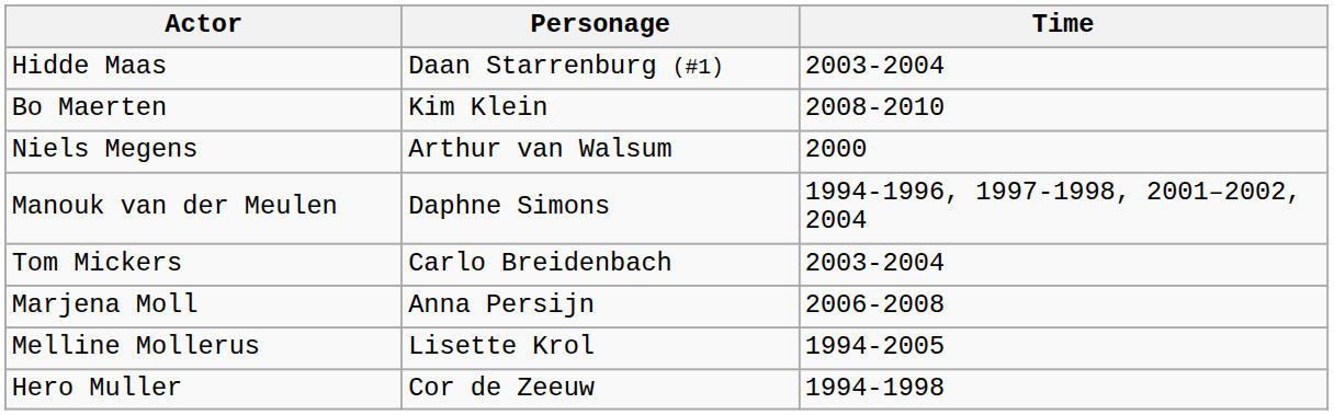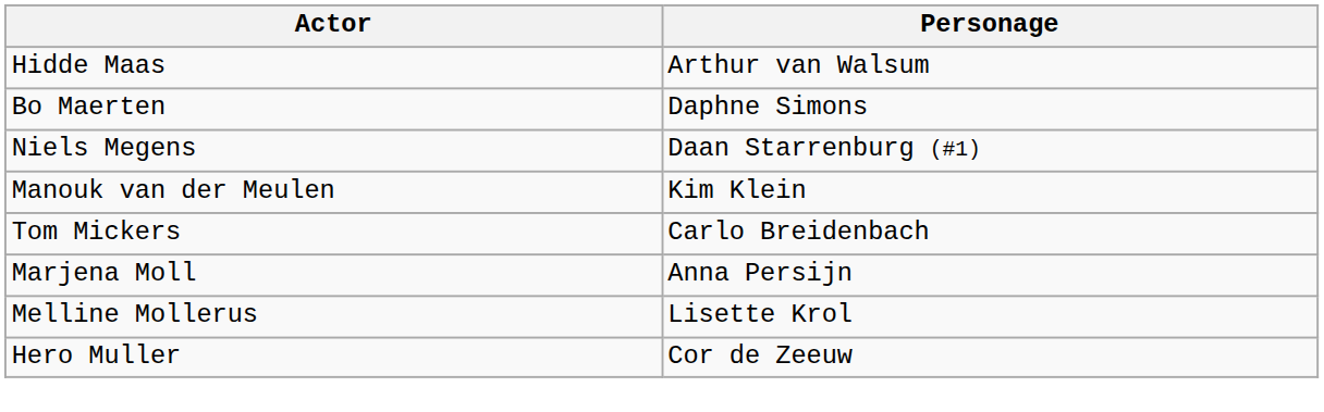 <table class="wikitable sortable" width="50%" style="font-size:95%">
 <tr>
 <th width="30%">Actor</th>
 <th width="30%">Personage</th>
-<th width="40%">Time</th>
 </tr>
 <tr>
 <td>Hidde Maas</td>
-<td>Daan Starrenburg <small> (#1) </small></td>
-<td>2003-2004</td>
+<td>Arthur van Walsum</td>
 </tr>
 <tr>
 <td>Bo Maerten</td>
-<td>Kim Klein</td>
-<td>2008-2010</td>
+<td>Daphne Simons</td>
 </tr>
 <tr>
 <td>Niels Megens</td>
-<td>Arthur van Walsum</td>
-<td>2000</td>
+<td>Daan Starrenburg <small> (#1) </small></td>
 </tr>
 <tr>
 <td>Manouk van der Meulen</td>
-<td>Daphne Simons</td>
-<td>1994-1996, 1997-1998, 2001–2002, 2004</td>
+<td>Kim Klein</td>
 </tr>
 <tr>
 <td>Tom Mickers</td>
 <td>Carlo Breidenbach</td>
-<td>2003-2004</td>
 </tr>
 <tr>
 <td>Marjena Moll</td>
 <td>Anna Persijn</td>
-<td>2006-2008</td>
 </tr>
 <tr>
 <td>Melline Mollerus</td>
 <td>Lisette Krol</td>
-<td>1994-2005</td>
 </tr>
 <tr>
 <td>Hero Muller</td>
 <td>Cor de Zeeuw</td>
-<td>1994-1998</td>
 </tr>
 </table>
